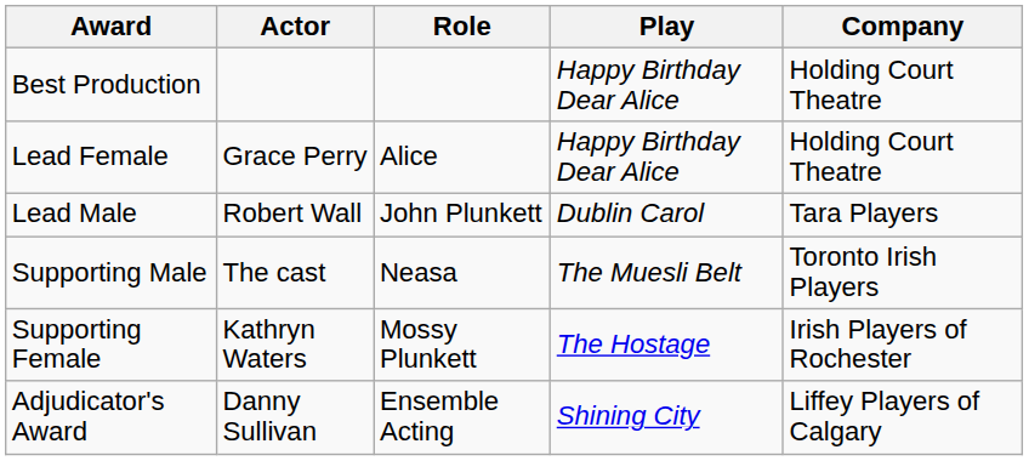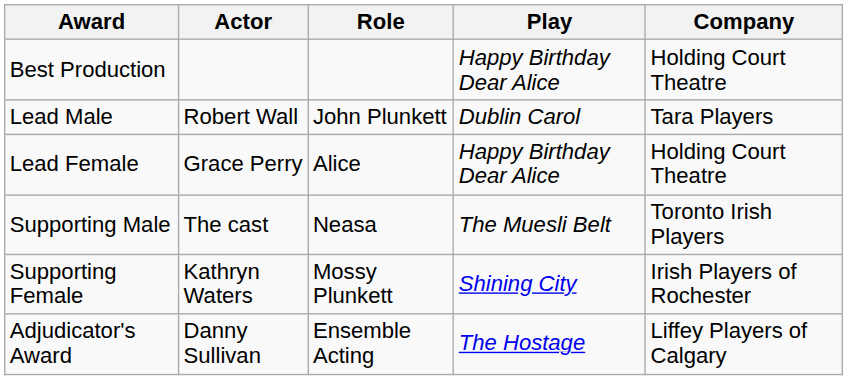 <table class="wikitable">
 <tr>
 <th>Award</th>
 <th>Actor</th>
 <th>Role</th>
 <th>Play</th>
 <th>Company</th>
 </tr>
 <tr>
 <td>Best Production</td>
 <td></td>
 <td></td>
 <td><em>Happy Birthday Dear Alice</em></td>
 <td>Holding Court Theatre</td>
 </tr>
 <tr>
+<td>Lead Male</td>
+<td>Robert Wall</td>
+<td>John Plunkett</td>
+<td><em>Dublin Carol</em></td>
+<td>Tara Players</td>
+</tr>
+<tr>
 <td>Lead Female</td>
 <td>Grace Perry</td>
 <td>Alice</td>
 <td><em>Happy Birthday Dear Alice</em></td>
 <td>Holding Court Theatre</td>
-</tr>
-<tr>
-<td>Lead Male</td>
-<td>Robert Wall</td>
-<td>John Plunkett</td>
-<td><em>Dublin Carol</em></td>
-<td>Tara Players</td>
 </tr>
 <tr>
 <td>Supporting Male</td>
 <td>The cast</td>
 <td>Neasa</td>
 <td><em>The Muesli Belt</em></td>
 <td>Toronto Irish Players</td>
 </tr>
 <tr>
 <td>Supporting Female</td>
 <td>Kathryn Waters</td>
 <td>Mossy Plunkett</td>
-<td><em><a href='#'>The Hostage</a></em></td>
+<td><em><a href='#'>Shining City</a></em></td>
 <td>Irish Players of Rochester</td>
 </tr>
 <tr>
 <td>Adjudicator's Award</td>
 <td>Danny Sullivan</td>
 <td>Ensemble Acting</td>
-<td><em><a href='#'>Shining City</a></em></td>
+<td><em><a href='#'>The Hostage</a></em></td>
 <td>Liffey Players of Calgary</td>
 </tr>
 </table>
